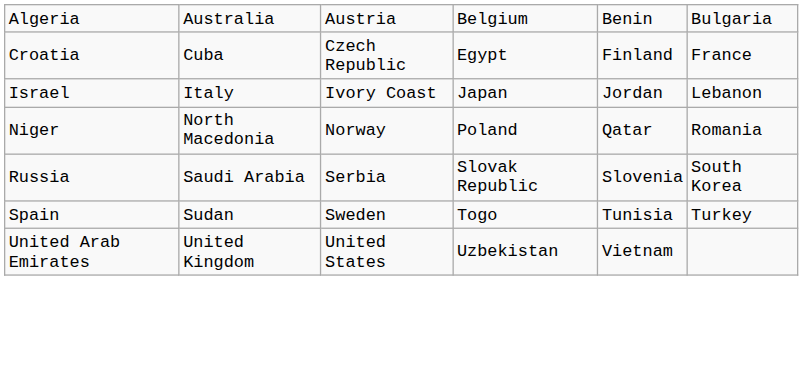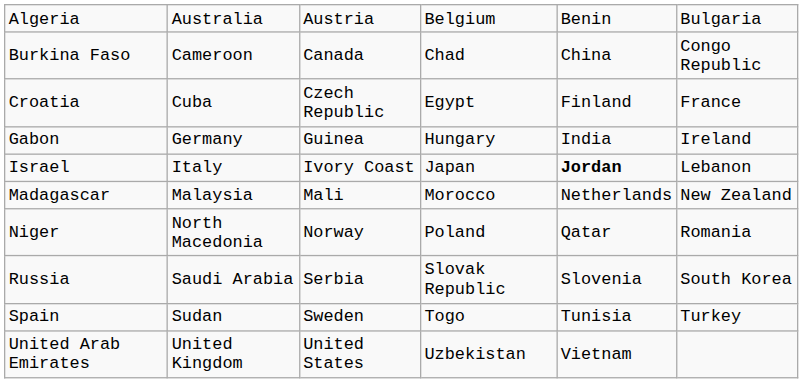 <table class="wikitable">
 <tr>
 <td>Algeria</td>
 <td>Australia</td>
 <td>Austria</td>
 <td>Belgium</td>
 <td>Benin</td>
 <td>Bulgaria</td>
 </tr>
 <tr>
+<td>Burkina Faso</td>
+<td>Cameroon</td>
+<td>Canada</td>
+<td>Chad</td>
+<td>China</td>
+<td>Congo Republic</td>
+</tr>
+<tr>
 <td>Croatia</td>
 <td>Cuba</td>
 <td>Czech Republic</td>
 <td>Egypt</td>
 <td>Finland</td>
 <td>France</td>
 </tr>
 <tr>
+<td>Gabon</td>
+<td>Germany</td>
+<td>Guinea</td>
+<td>Hungary</td>
+<td>India</td>
+<td>Ireland</td>
+</tr>
+<tr>
 <td>Israel</td>
 <td>Italy</td>
 <td>Ivory Coast</td>
 <td>Japan</td>
-<td>Jordan</td>
+<td><strong>Jordan</strong></td>
 <td>Lebanon</td>
+</tr>
+<tr>
+<td>Madagascar</td>
+<td>Malaysia</td>
+<td>Mali</td>
+<td>Morocco</td>
+<td>Netherlands</td>
+<td>New Zealand</td>
 </tr>
 <tr>
 <td>Niger</td>
 <td>North Macedonia</td>
 <td>Norway</td>
 <td>Poland</td>
 <td>Qatar</td>
 <td>Romania</td>
 </tr>
 <tr>
 <td>Russia</td>
 <td>Saudi Arabia</td>
 <td>Serbia</td>
 <td>Slovak Republic</td>
 <td>Slovenia</td>
 <td>South Korea</td>
 </tr>
 <tr>
 <td>Spain</td>
 <td>Sudan</td>
 <td>Sweden</td>
 <td>Togo</td>
 <td>Tunisia</td>
 <td>Turkey</td>
 </tr>
 <tr>
 <td>United Arab Emirates</td>
 <td>United Kingdom</td>
 <td>United States</td>
 <td>Uzbekistan</td>
 <td>Vietnam</td>
 <td></td>
 </tr>
 </table>
